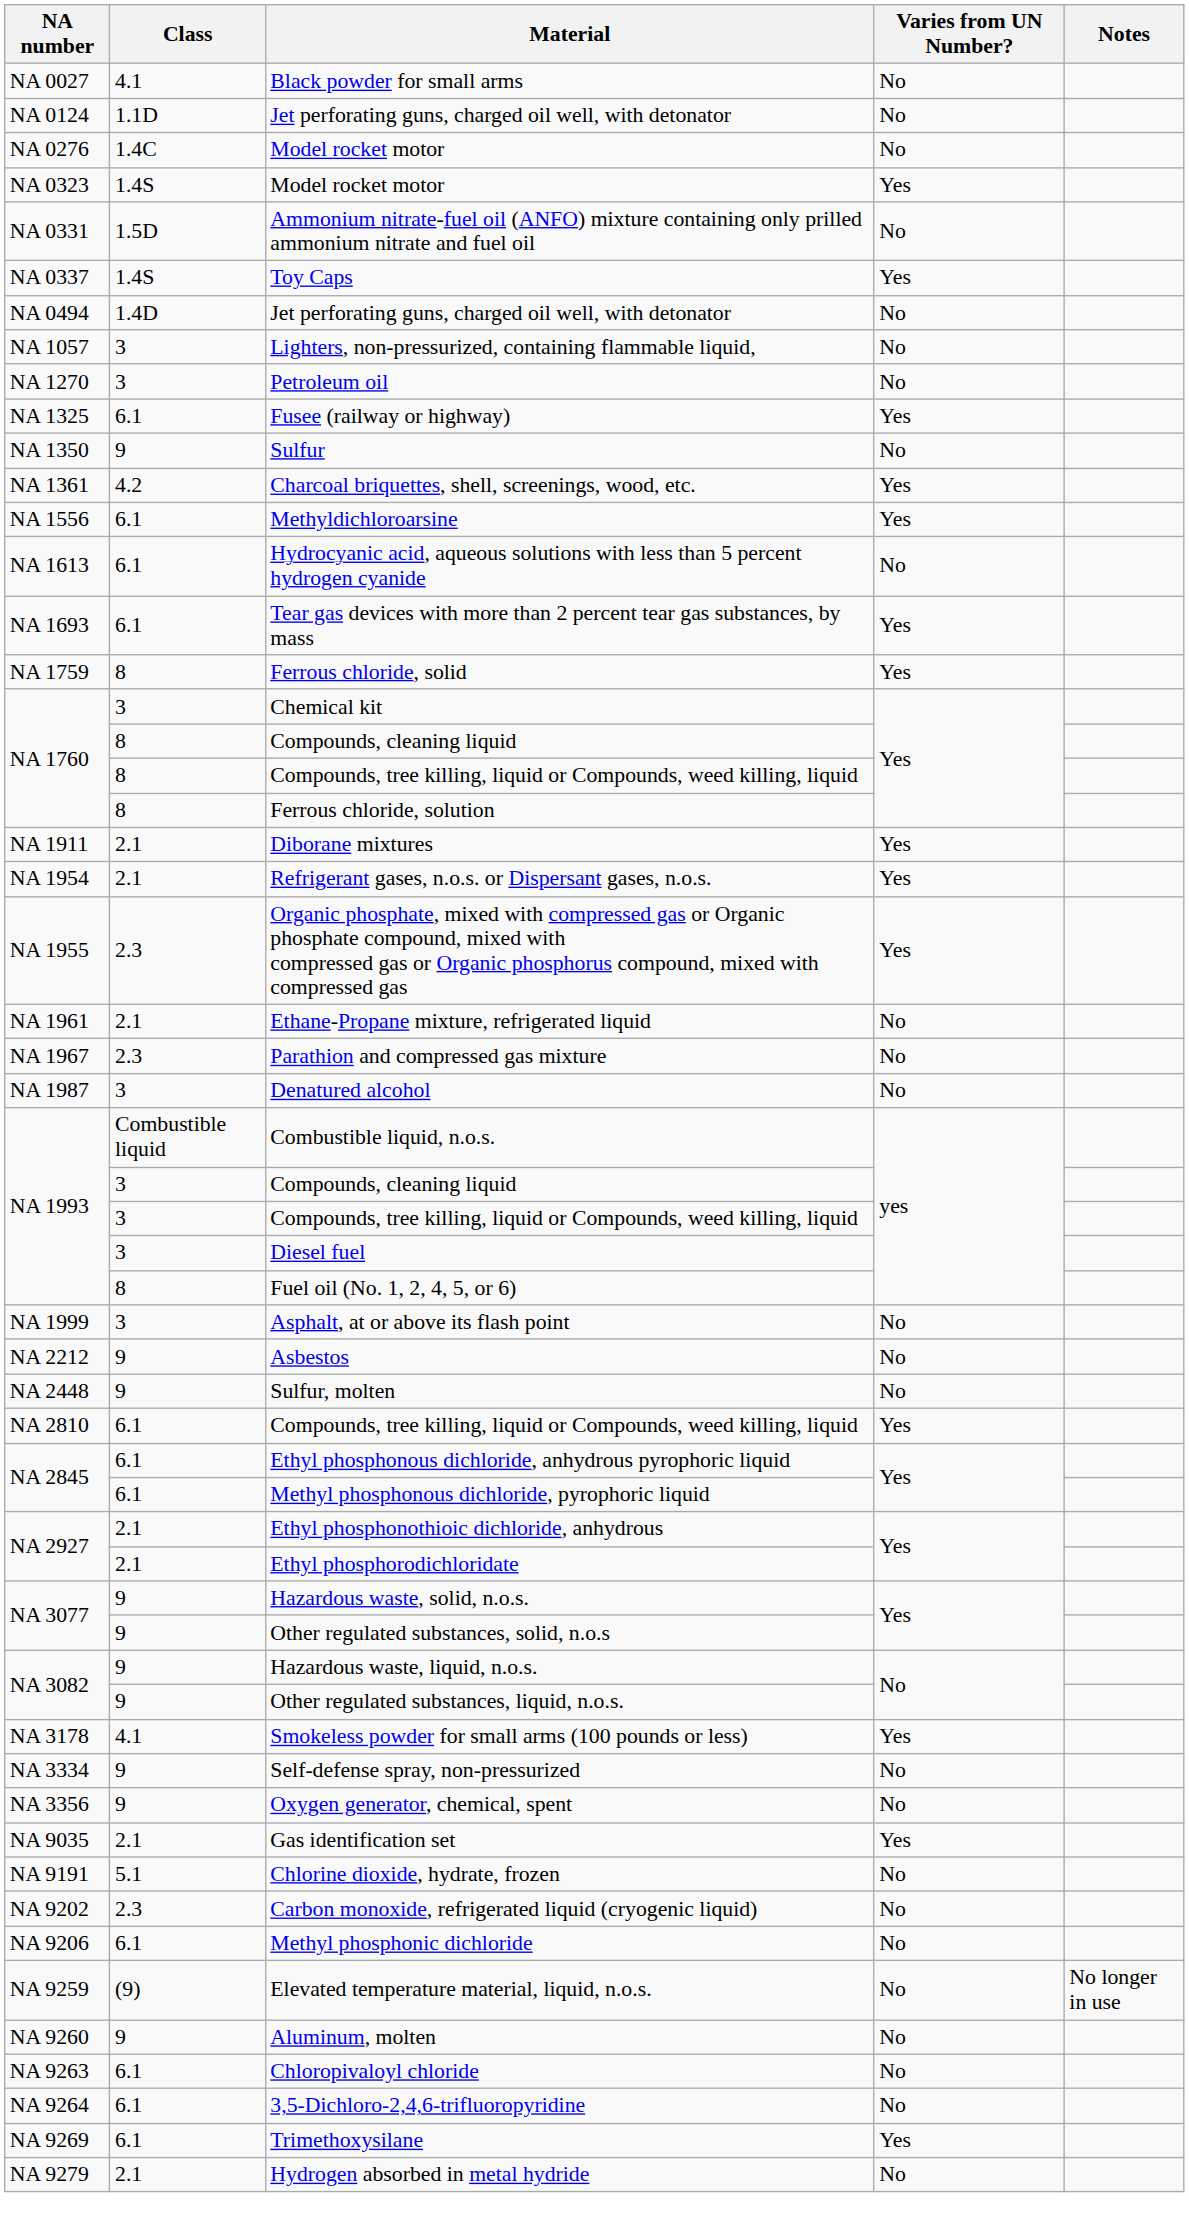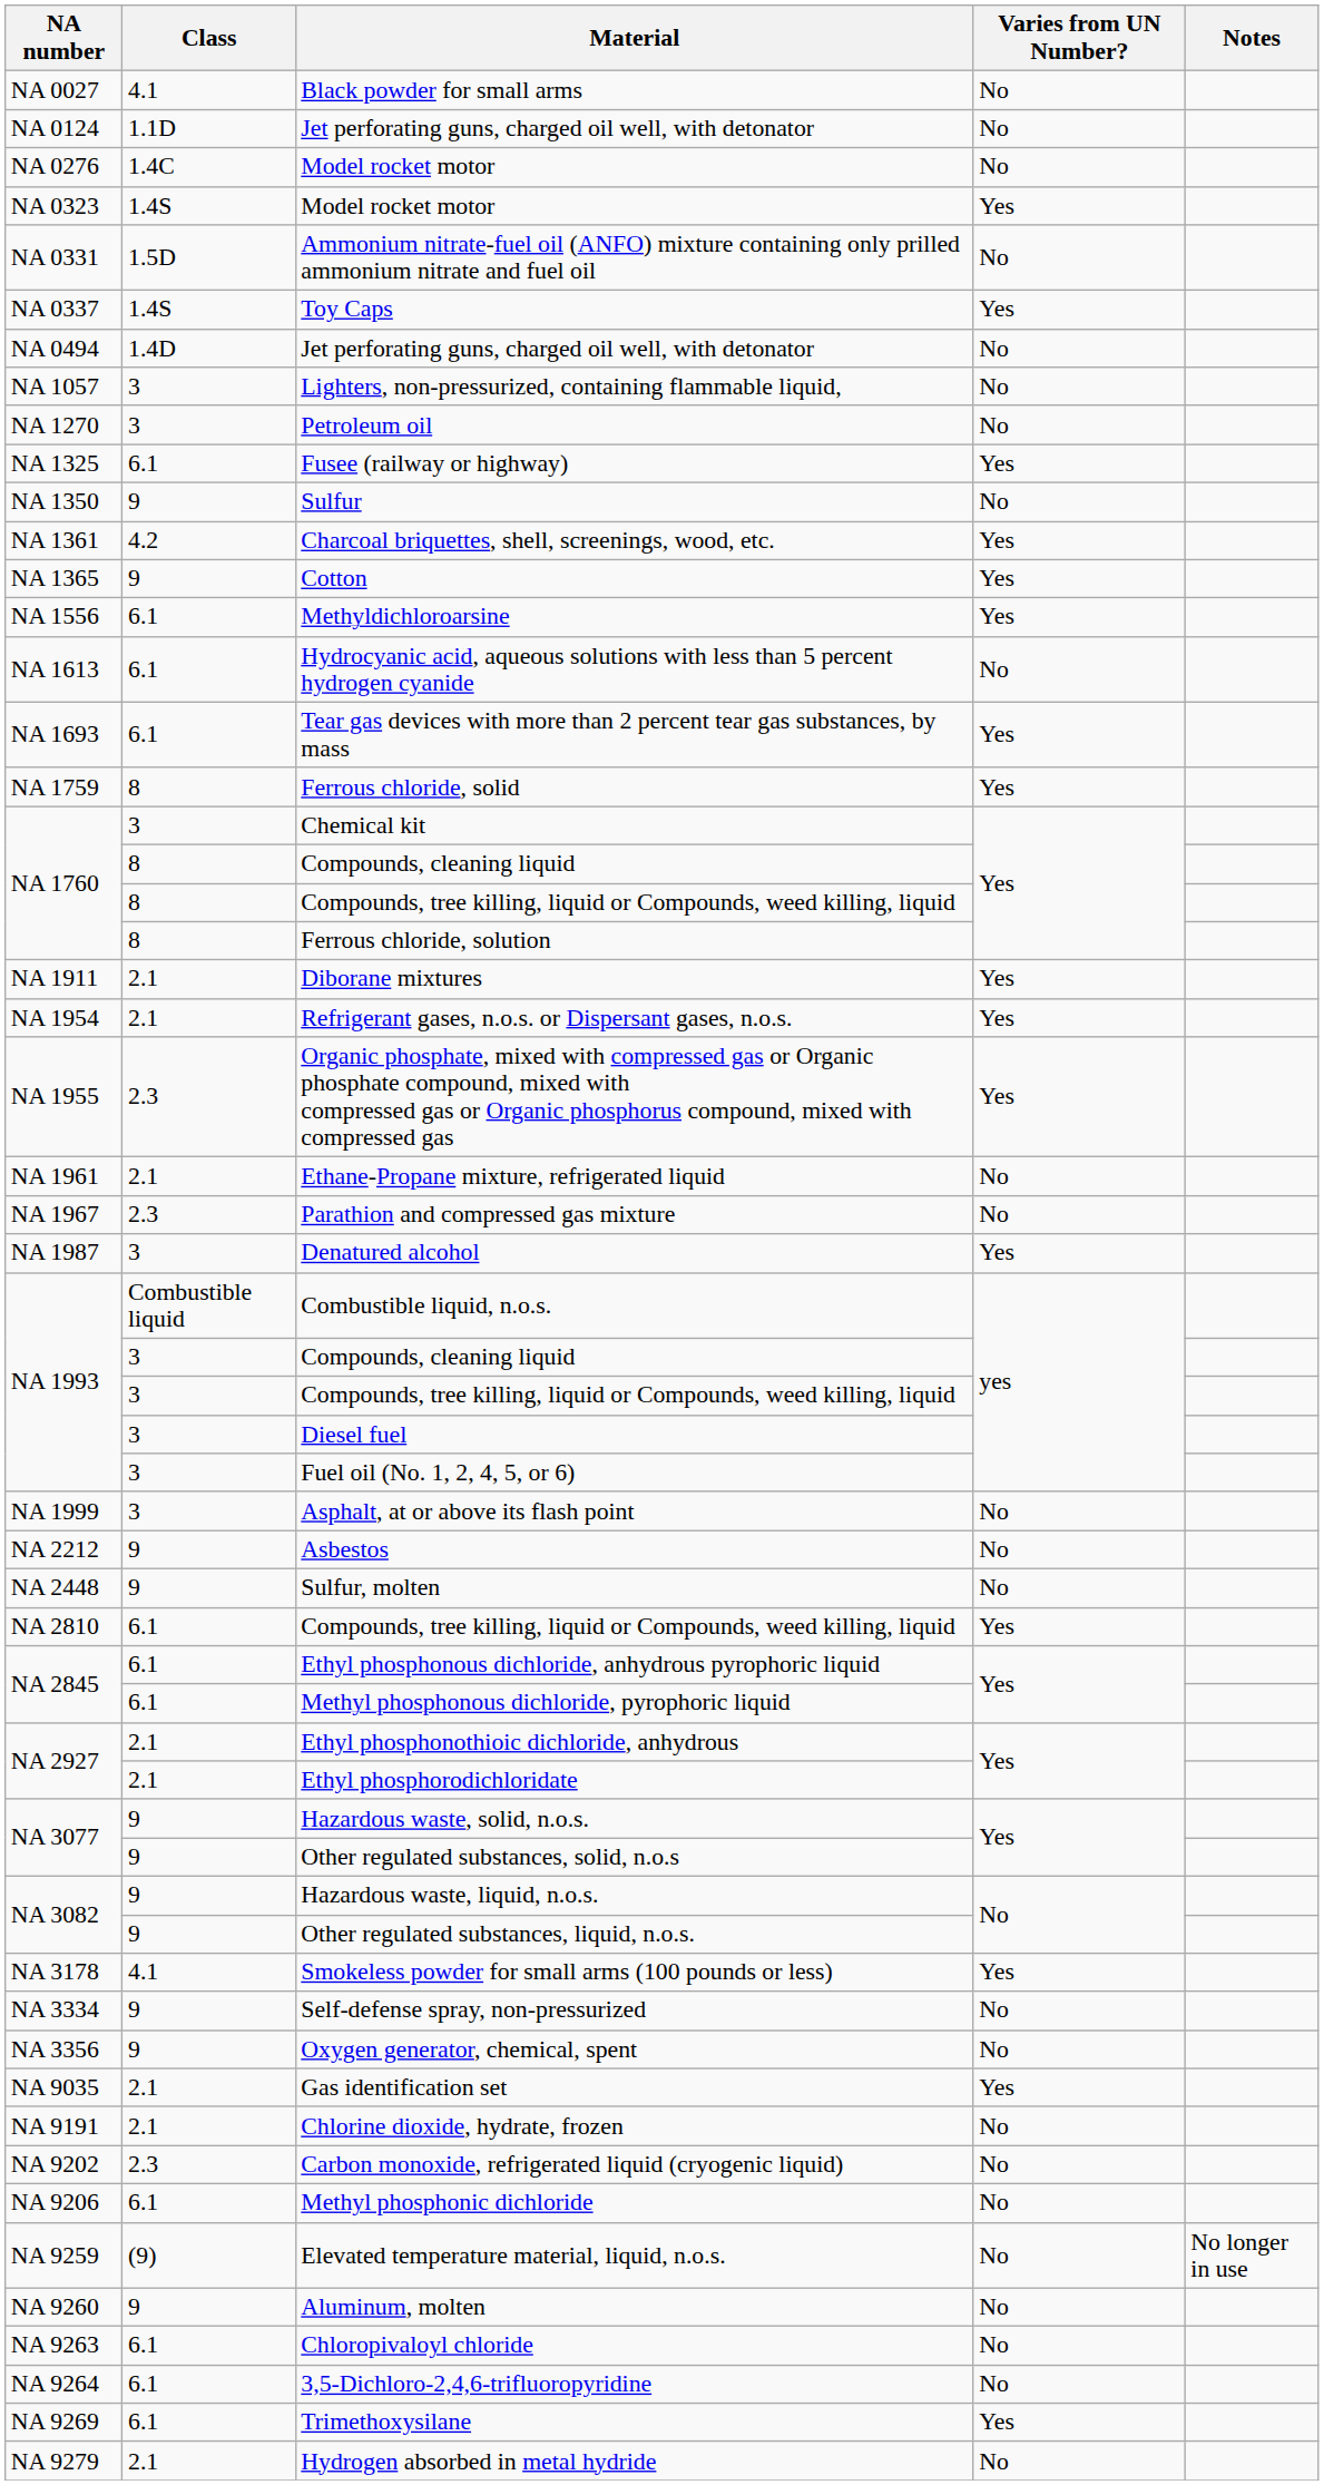 <table class="wikitable">
 <tr>
 <th>NA number</th>
 <th>Class</th>
 <th>Material</th>
 <th>Varies from UN Number?</th>
 <th>Notes</th>
 </tr>
 <tr>
 <td>NA 0027</td>
 <td>4.1</td>
 <td><a href='#'>Black powder</a> for small arms</td>
 <td>No</td>
 <td></td>
 </tr>
 <tr>
 <td>NA 0124</td>
 <td>1.1D</td>
 <td><a href='#'>Jet</a> perforating guns, charged oil well, with detonator</td>
 <td>No</td>
 <td></td>
 </tr>
 <tr>
 <td>NA 0276</td>
 <td>1.4C</td>
 <td><a href='#'>Model rocket</a> motor</td>
 <td>No</td>
 <td></td>
 </tr>
 <tr>
 <td>NA 0323</td>
 <td>1.4S</td>
 <td>Model rocket motor</td>
 <td>Yes</td>
 <td></td>
 </tr>
 <tr>
 <td>NA 0331</td>
 <td>1.5D</td>
 <td><a href='#'>Ammonium nitrate</a>-<a href='#'>fuel oil</a> (<a href='#'>ANFO</a>) mixture containing only prilled ammonium nitrate and fuel oil</td>
 <td>No</td>
 <td></td>
 </tr>
 <tr>
 <td>NA 0337</td>
 <td>1.4S</td>
 <td><a href='#'>Toy Caps</a></td>
 <td>Yes</td>
 <td></td>
 </tr>
 <tr>
 <td>NA 0494</td>
 <td>1.4D</td>
 <td>Jet perforating guns, charged oil well, with detonator</td>
 <td>No</td>
 <td></td>
 </tr>
 <tr>
 <td>NA 1057</td>
 <td>3</td>
 <td><a href='#'>Lighters</a>, non-pressurized, containing flammable liquid,</td>
 <td>No</td>
 <td></td>
 </tr>
 <tr>
 <td>NA 1270</td>
 <td>3</td>
 <td><a href='#'>Petroleum oil</a></td>
 <td>No</td>
 <td></td>
 </tr>
 <tr>
 <td>NA 1325</td>
 <td>6.1</td>
 <td><a href='#'>Fusee</a> (railway or highway)</td>
 <td>Yes</td>
 <td></td>
 </tr>
 <tr>
 <td>NA 1350</td>
 <td>9</td>
 <td><a href='#'>Sulfur</a></td>
 <td>No</td>
 <td></td>
 </tr>
 <tr>
 <td>NA 1361</td>
 <td>4.2</td>
 <td><a href='#'>Charcoal briquettes</a>, shell, screenings, wood, etc.</td>
 <td>Yes</td>
 <td></td>
 </tr>
 <tr>
+<td>NA 1365</td>
+<td>9</td>
+<td><a href='#'>Cotton</a></td>
+<td>Yes</td>
+<td></td>
+</tr>
+<tr>
 <td>NA 1556</td>
 <td>6.1</td>
 <td><a href='#'>Methyldichloroarsine</a></td>
 <td>Yes</td>
 <td></td>
 </tr>
 <tr>
 <td>NA 1613</td>
 <td>6.1</td>
 <td><a href='#'>Hydrocyanic acid</a>, aqueous solutions with less than 5 percent <a href='#'>hydrogen cyanide</a></td>
 <td>No</td>
 <td></td>
 </tr>
 <tr>
 <td>NA 1693</td>
 <td>6.1</td>
 <td><a href='#'>Tear gas</a> devices with more than 2 percent tear gas substances, by mass</td>
 <td>Yes</td>
 <td></td>
 </tr>
 <tr>
 <td>NA 1759</td>
 <td>8</td>
 <td><a href='#'>Ferrous chloride</a>, solid</td>
 <td>Yes</td>
 <td></td>
 </tr>
 <tr>
 <td rowspan="4">NA 1760</td>
 <td>3</td>
 <td>Chemical kit</td>
 <td rowspan="4">Yes</td>
 <td></td>
 </tr>
 <tr>
 <td>8</td>
 <td>Compounds, cleaning liquid</td>
 <td></td>
 </tr>
 <tr>
 <td>8</td>
 <td>Compounds, tree killing, liquid or Compounds, weed killing, liquid</td>
 <td></td>
 </tr>
 <tr>
 <td>8</td>
 <td>Ferrous chloride, solution</td>
 <td></td>
 </tr>
 <tr>
 <td>NA 1911</td>
 <td>2.1</td>
 <td><a href='#'>Diborane</a> mixtures</td>
 <td>Yes</td>
 <td></td>
 </tr>
 <tr>
 <td>NA 1954</td>
 <td>2.1</td>
 <td><a href='#'>Refrigerant</a> gases, n.o.s. or <a href='#'>Dispersant</a> gases, n.o.s.</td>
 <td>Yes</td>
 <td></td>
 </tr>
 <tr>
 <td>NA 1955</td>
 <td>2.3</td>
 <td><a href='#'>Organic phosphate</a>, mixed with <a href='#'>compressed gas</a> or Organic phosphate compound, mixed with <br>compressed gas or <a href='#'>Organic phosphorus</a> compound, mixed with compressed gas</td>
 <td>Yes</td>
 <td></td>
 </tr>
 <tr>
 <td>NA 1961</td>
 <td>2.1</td>
 <td><a href='#'>Ethane</a>-<a href='#'>Propane</a> mixture, refrigerated liquid</td>
 <td>No</td>
 <td></td>
 </tr>
 <tr>
 <td>NA 1967</td>
 <td>2.3</td>
 <td><a href='#'>Parathion</a> and compressed gas mixture</td>
 <td>No</td>
 <td></td>
 </tr>
 <tr>
 <td>NA 1987</td>
 <td>3</td>
 <td><a href='#'>Denatured alcohol</a></td>
-<td>No</td>
+<td>Yes</td>
 <td></td>
 </tr>
 <tr>
 <td rowspan="5">NA 1993</td>
 <td>Combustible liquid</td>
 <td>Combustible liquid, n.o.s.</td>
 <td rowspan="5">yes</td>
 <td></td>
 </tr>
 <tr>
 <td>3</td>
 <td>Compounds, cleaning liquid</td>
 <td></td>
 </tr>
 <tr>
 <td>3</td>
 <td>Compounds, tree killing, liquid or Compounds, weed killing, liquid</td>
 <td></td>
 </tr>
 <tr>
 <td>3</td>
 <td><a href='#'>Diesel fuel</a></td>
 <td></td>
 </tr>
 <tr>
-<td>8</td>
+<td>3</td>
 <td>Fuel oil (No. 1, 2, 4, 5, or 6)</td>
 <td></td>
 </tr>
 <tr>
 <td>NA 1999</td>
 <td>3</td>
 <td><a href='#'>Asphalt</a>, at or above its flash point</td>
 <td>No</td>
 <td></td>
 </tr>
 <tr>
 <td>NA 2212</td>
 <td>9</td>
 <td><a href='#'>Asbestos</a></td>
 <td>No</td>
 <td></td>
 </tr>
 <tr>
 <td>NA 2448</td>
 <td>9</td>
 <td>Sulfur, molten</td>
 <td>No</td>
 <td></td>
 </tr>
 <tr>
 <td>NA 2810</td>
 <td>6.1</td>
 <td>Compounds, tree killing, liquid or Compounds, weed killing, liquid</td>
 <td>Yes</td>
 <td></td>
 </tr>
 <tr>
 <td rowspan=2>NA 2845</td>
 <td>6.1</td>
 <td><a href='#'>Ethyl phosphonous dichloride</a>, anhydrous pyrophoric liquid</td>
 <td rowspan="2">Yes</td>
 <td></td>
 </tr>
 <tr>
 <td>6.1</td>
 <td><a href='#'>Methyl phosphonous dichloride</a>, pyrophoric liquid</td>
 <td></td>
 </tr>
 <tr>
 <td rowspan=2>NA 2927</td>
 <td>2.1</td>
 <td><a href='#'>Ethyl phosphonothioic dichloride</a>, anhydrous</td>
 <td rowspan="2">Yes</td>
 <td></td>
 </tr>
 <tr>
 <td>2.1</td>
 <td><a href='#'>Ethyl phosphorodichloridate</a></td>
 <td></td>
 </tr>
 <tr>
 <td rowspan=2>NA 3077</td>
 <td>9</td>
 <td><a href='#'>Hazardous waste</a>, solid, n.o.s.</td>
 <td rowspan="2">Yes</td>
 <td></td>
 </tr>
 <tr>
 <td>9</td>
 <td>Other regulated substances, solid, n.o.s</td>
 <td></td>
 </tr>
 <tr>
 <td rowspan=2>NA 3082</td>
 <td>9</td>
 <td>Hazardous waste, liquid, n.o.s.</td>
 <td rowspan="2">No</td>
 <td></td>
 </tr>
 <tr>
 <td>9</td>
 <td>Other regulated substances, liquid, n.o.s.</td>
 <td></td>
 </tr>
 <tr>
 <td>NA 3178</td>
 <td>4.1</td>
 <td><a href='#'>Smokeless powder</a> for small arms (100 pounds or less)</td>
 <td>Yes</td>
 <td></td>
 </tr>
 <tr>
 <td>NA 3334</td>
 <td>9</td>
 <td>Self-defense spray, non-pressurized</td>
 <td>No</td>
 <td></td>
 </tr>
 <tr>
 <td>NA 3356</td>
 <td>9</td>
 <td><a href='#'>Oxygen generator</a>, chemical, spent</td>
 <td>No</td>
 <td></td>
 </tr>
 <tr>
 <td>NA 9035</td>
 <td>2.1</td>
 <td>Gas identification set</td>
 <td>Yes</td>
 <td></td>
 </tr>
 <tr>
 <td>NA 9191</td>
-<td>5.1</td>
+<td>2.1</td>
 <td><a href='#'>Chlorine dioxide</a>, hydrate, frozen</td>
 <td>No</td>
 <td></td>
 </tr>
 <tr>
 <td>NA 9202</td>
 <td>2.3</td>
 <td><a href='#'>Carbon monoxide</a>, refrigerated liquid (cryogenic liquid)</td>
 <td>No</td>
 <td></td>
 </tr>
 <tr>
 <td>NA 9206</td>
 <td>6.1</td>
 <td><a href='#'>Methyl phosphonic dichloride</a></td>
 <td>No</td>
 <td></td>
 </tr>
 <tr>
 <td>NA 9259</td>
 <td>(9)</td>
 <td>Elevated temperature material, liquid, n.o.s.</td>
 <td>No</td>
 <td>No longer in use</td>
 </tr>
 <tr>
 <td>NA 9260</td>
 <td>9</td>
 <td><a href='#'>Aluminum</a>, molten</td>
 <td>No</td>
 <td></td>
 </tr>
 <tr>
 <td>NA 9263</td>
 <td>6.1</td>
 <td><a href='#'>Chloropivaloyl chloride</a></td>
 <td>No</td>
 <td></td>
 </tr>
 <tr>
 <td>NA 9264</td>
 <td>6.1</td>
 <td><a href='#'>3,5-Dichloro-2,4,6-trifluoropyridine</a></td>
 <td>No</td>
 <td></td>
 </tr>
 <tr>
 <td>NA 9269</td>
 <td>6.1</td>
 <td><a href='#'>Trimethoxysilane</a></td>
 <td>Yes</td>
 <td></td>
 </tr>
 <tr>
 <td>NA 9279</td>
 <td>2.1</td>
 <td><a href='#'>Hydrogen</a> absorbed in <a href='#'>metal hydride</a></td>
 <td>No</td>
 <td></td>
 </tr>
 </table>
